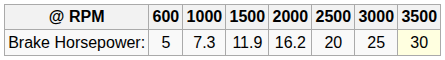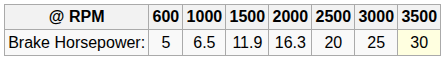 <table class="wikitable">
 <tr>
 <th>@ RPM</th>
 <th>600</th>
 <th>1000</th>
 <th>1500</th>
 <th>2000</th>
 <th>2500</th>
 <th>3000</th>
 <th>3500</th>
 </tr>
 <tr align="center">
 <td>Brake Horsepower:</td>
 <td>5</td>
-<td>7.3</td>
+<td>6.5</td>
 <td>11.9</td>
-<td>16.2</td>
+<td>16.3</td>
 <td>20</td>
 <td>25</td>
 <td style="background: lightyellow;">30</td>
 </tr>
 </table>
